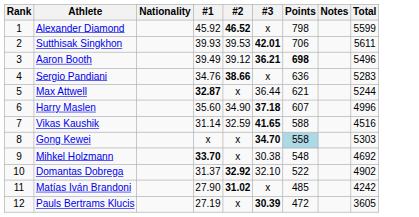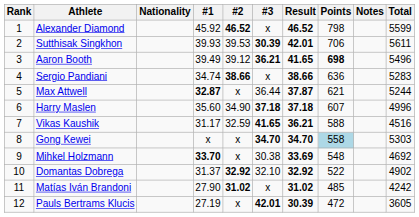 <table class="wikitable sortable" style="text-align:center">
 <tr>
 <th>Rank</th>
 <th>Athlete</th>
 <th>Nationality</th>
 <th>#1</th>
 <th>#2</th>
 <th>#3</th>
+<th>Result</th>
 <th>Points</th>
 <th>Notes</th>
 <th>Total</th>
 </tr>
 <tr>
 <td>1</td>
 <td align=left><a href='#'>Alexander Diamond</a></td>
 <td align=left></td>
 <td>45.92</td>
 <td><strong>46.52</strong></td>
 <td>x</td>
+<td><strong>46.52</strong></td>
 <td>798</td>
 <td></td>
 <td>5599</td>
 </tr>
 <tr>
 <td>2</td>
 <td align=left><a href='#'>Sutthisak Singkhon</a></td>
 <td align=left></td>
 <td>39.93</td>
 <td>39.53</td>
+<td><strong>30.39</strong></td>
 <td><strong>42.01</strong></td>
 <td>706</td>
 <td></td>
 <td>5611</td>
 </tr>
 <tr>
 <td>3</td>
 <td align=left><a href='#'>Aaron Booth</a></td>
 <td align=left></td>
 <td>39.49</td>
 <td>39.12</td>
 <td><strong>36.21</strong></td>
+<td><strong>41.65</strong></td>
 <td><strong>698</strong></td>
 <td></td>
 <td>5496</td>
 </tr>
 <tr>
 <td>4</td>
 <td align=left><a href='#'>Sergio Pandiani</a></td>
 <td align=left></td>
-<td>34.76</td>
+<td>34.74</td>
 <td><strong>38.66</strong></td>
 <td>x</td>
+<td><strong>38.66</strong></td>
 <td>636</td>
 <td></td>
 <td>5283</td>
 </tr>
 <tr>
 <td>5</td>
 <td align=left><a href='#'>Max Attwell</a></td>
 <td align=left></td>
 <td><strong>32.87</strong></td>
 <td>x</td>
 <td>36.44</td>
+<td><strong>37.87</strong></td>
 <td>621</td>
 <td></td>
 <td>5244</td>
 </tr>
 <tr>
 <td>6</td>
 <td align=left><a href='#'>Harry Maslen</a></td>
 <td align=left></td>
 <td>35.60</td>
 <td>34.90</td>
 <td><strong>37.18</strong></td>
+<td><strong>37.18</strong></td>
 <td>607</td>
 <td></td>
 <td>4996</td>
 </tr>
 <tr>
 <td>7</td>
 <td align=left><a href='#'>Vikas Kaushik</a></td>
 <td align=left></td>
-<td>31.14</td>
+<td>31.17</td>
 <td>32.59</td>
 <td><strong>41.65</strong></td>
+<td><strong>36.21</strong></td>
 <td>588</td>
 <td></td>
 <td>4516</td>
 </tr>
 <tr>
 <td>8</td>
 <td align=left><a href='#'>Gong Kewei</a></td>
 <td align=left></td>
 <td>x</td>
 <td>x</td>
+<td><strong>34.70</strong></td>
 <td><strong>34.70</strong></td>
 <td style="background: lightblue;">558</td>
 <td></td>
 <td>5303</td>
 </tr>
 <tr>
 <td>9</td>
 <td align=left><a href='#'>Mihkel Holzmann</a></td>
 <td align=left></td>
 <td><strong>33.70</strong></td>
 <td>x</td>
 <td>30.38</td>
+<td><strong>33.69</strong></td>
 <td>548</td>
 <td></td>
 <td>4692</td>
 </tr>
 <tr>
 <td>10</td>
 <td align=left><a href='#'>Domantas Dobrega</a></td>
 <td align=left></td>
 <td>31.37</td>
 <td><strong>32.92</strong></td>
 <td>32.10</td>
+<td><strong>32.92</strong></td>
 <td>522</td>
 <td></td>
 <td>4902</td>
 </tr>
 <tr>
 <td>11</td>
 <td align=left><a href='#'>Matías Iván Brandoni</a></td>
 <td align=left></td>
 <td>27.90</td>
 <td><strong>31.02</strong></td>
 <td>x</td>
+<td><strong>31.02</strong></td>
 <td>485</td>
 <td></td>
 <td>4242</td>
 </tr>
 <tr>
 <td>12</td>
 <td align=left><a href='#'>Pauls Bertrams Klucis</a></td>
 <td align=left></td>
 <td>27.19</td>
 <td>x</td>
+<td><strong>42.01</strong></td>
 <td><strong>30.39</strong></td>
 <td>472</td>
 <td></td>
 <td>3605</td>
 </tr>
 </table>
